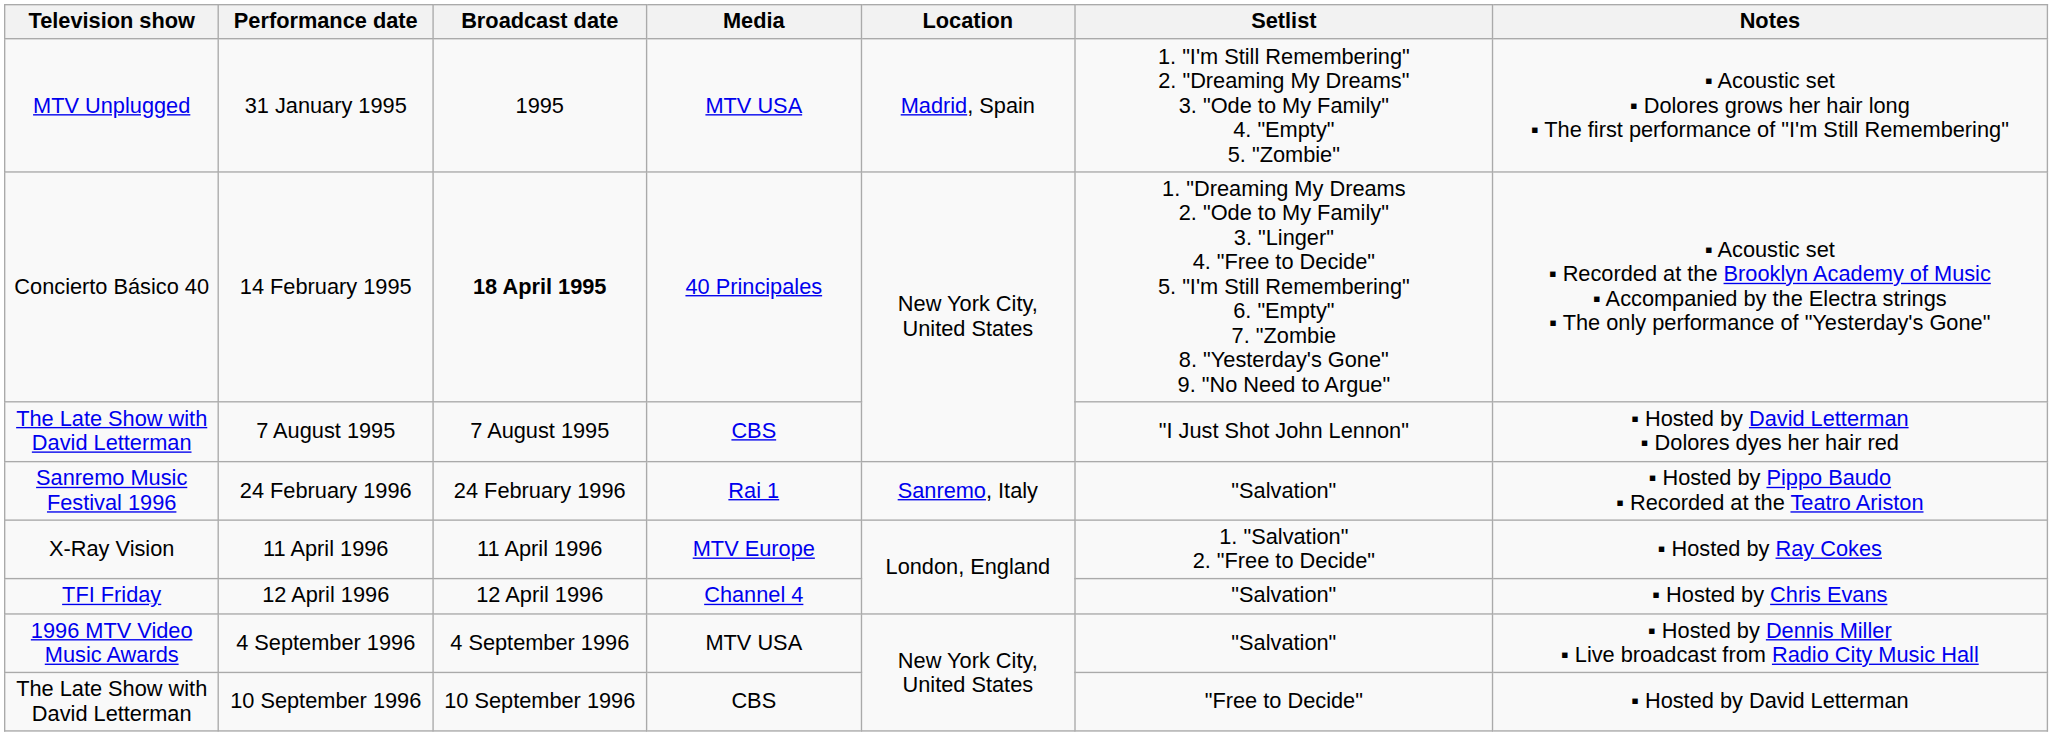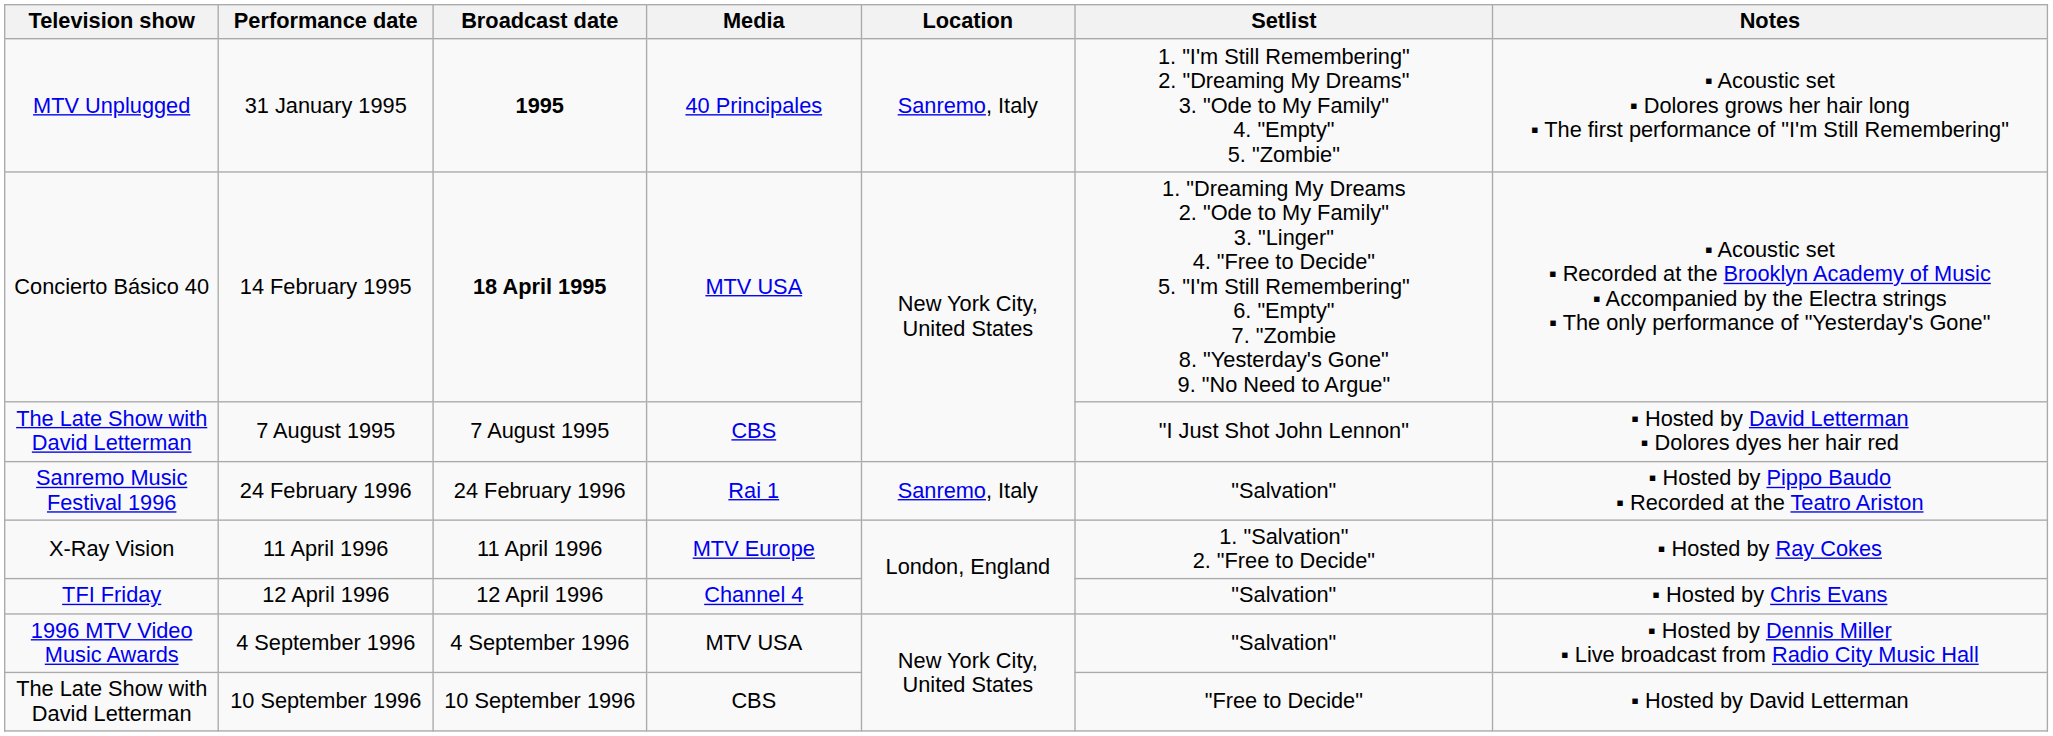 <table class="wikitable" style="text-align:center;">
 <tr>
 <th width="150">Television show</th>
 <th width="150">Performance date</th>
 <th width="150">Broadcast date</th>
 <th width="150">Media</th>
 <th width="150">Location</th>
 <th width="300">Setlist</th>
 <th width="400">Notes</th>
 </tr>
 <tr>
 <td><a href='#'>MTV Unplugged</a></td>
 <td>31 January 1995</td>
-<td>1995</td>
-<td><a href='#'>MTV USA</a></td>
-<td><a href='#'>Madrid</a>, Spain</td>
+<td><strong>1995</strong></td>
+<td><a href='#'>40 Principales</a></td>
+<td><a href='#'>Sanremo</a>, Italy</td>
 <td>1. "I'm Still Remembering"<br>2. "Dreaming My Dreams"<br>3. "Ode to My Family"<br>4. "Empty"<br>5. "Zombie"</td>
 <td>▪ Acoustic set<br>▪ Dolores grows her hair long<br>▪ The first performance of "I'm Still Remembering"</td>
 </tr>
 <tr>
 <td>Concierto Básico 40</td>
 <td>14 February 1995</td>
 <td><strong>18 April 1995</strong></td>
-<td><a href='#'>40 Principales</a></td>
+<td><a href='#'>MTV USA</a></td>
 <td rowspan="2">New York City, United States</td>
 <td>1. "Dreaming My Dreams<br>2. "Ode to My Family"<br>3. "Linger"<br>4. "Free to Decide"<br>5. "I'm Still Remembering"<br>6. "Empty"<br>7. "Zombie<br>8. "Yesterday's Gone"<br>9. "No Need to Argue"</td>
 <td>▪ Acoustic set<br>▪ Recorded at the <a href='#'>Brooklyn Academy of Music</a><br>▪ Accompanied by the Electra strings<br>▪ The only performance of "Yesterday's Gone"</td>
 </tr>
 <tr>
 <td><a href='#'>The Late Show with David Letterman</a></td>
 <td>7 August 1995</td>
 <td>7 August 1995</td>
 <td><a href='#'>CBS</a></td>
 <td>"I Just Shot John Lennon"</td>
 <td>▪ Hosted by <a href='#'>David Letterman</a><br>▪ Dolores dyes her hair red</td>
 </tr>
 <tr>
 <td><a href='#'>Sanremo Music Festival 1996</a></td>
 <td>24 February 1996</td>
 <td>24 February 1996</td>
 <td><a href='#'>Rai 1</a></td>
 <td><a href='#'>Sanremo</a>, Italy</td>
 <td>"Salvation"</td>
 <td>▪ Hosted by <a href='#'>Pippo Baudo</a><br>▪ Recorded at the <a href='#'>Teatro Ariston</a></td>
 </tr>
 <tr>
 <td>X-Ray Vision</td>
 <td>11 April 1996</td>
 <td>11 April 1996</td>
 <td><a href='#'>MTV Europe</a></td>
 <td rowspan="2">London, England</td>
 <td>1. "Salvation"<br>2. "Free to Decide"</td>
 <td>▪ Hosted by <a href='#'>Ray Cokes</a></td>
 </tr>
 <tr>
 <td><a href='#'>TFI Friday</a></td>
 <td>12 April 1996</td>
 <td>12 April 1996</td>
 <td><a href='#'>Channel 4</a></td>
 <td>"Salvation"</td>
 <td>▪ Hosted by <a href='#'>Chris Evans</a></td>
 </tr>
 <tr>
 <td><a href='#'>1996 MTV Video Music Awards</a></td>
 <td>4 September 1996</td>
 <td>4 September 1996</td>
 <td>MTV USA</td>
 <td rowspan="2">New York City, United States</td>
 <td>"Salvation"</td>
 <td>▪ Hosted by <a href='#'>Dennis Miller</a><br>▪ Live broadcast from <a href='#'>Radio City Music Hall</a></td>
 </tr>
 <tr>
 <td>The Late Show with David Letterman</td>
 <td>10 September 1996</td>
 <td>10 September 1996</td>
 <td>CBS</td>
 <td>"Free to Decide"</td>
 <td>▪ Hosted by David Letterman</td>
 </tr>
 </table>
